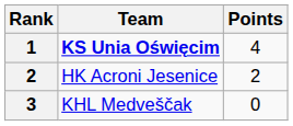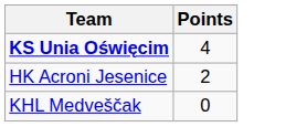 <table class="wikitable" style="text-align: center;">
 <tr>
-<th>Rank</th>
 <th>Team</th>
 <th>Points</th>
 </tr>
 <tr>
-<th>1</th>
 <td style="text-align: left;"> <strong><a href='#'>KS Unia Oświęcim</a></strong></td>
 <td>4</td>
 </tr>
 <tr>
-<th>2</th>
 <td style="text-align: left;"> <a href='#'>HK Acroni Jesenice</a></td>
 <td>2</td>
 </tr>
 <tr>
-<th>3</th>
 <td style="text-align: left;"> <a href='#'>KHL Medveščak</a></td>
 <td>0</td>
 </tr>
 </table>
